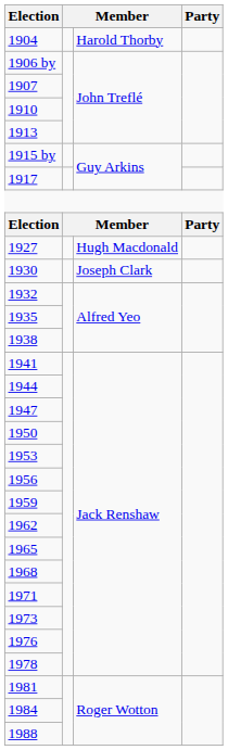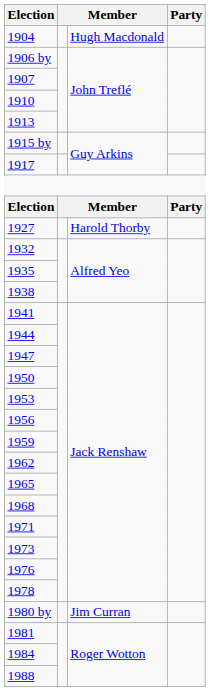 <table class="wikitable" style='border-style: none none none none;'>
 <tr>
 <th>Election</th>
 <th colspan="2">Member</th>
 <th>Party</th>
 </tr>
 <tr style="background: #f9f9f9">
 <td><a href='#'>1904</a></td>
 <td> </td>
-<td><a href='#'>Harold Thorby</a></td>
+<td><a href='#'>Hugh Macdonald</a></td>
 <td></td>
 </tr>
 <tr style="background: #f9f9f9">
 <td><a href='#'>1906 by</a></td>
 <td rowspan="4" > </td>
 <td rowspan="4"><a href='#'>John Treflé</a></td>
 <td rowspan="4"></td>
 </tr>
 <tr style="background: #f9f9f9">
 <td><a href='#'>1907</a></td>
 </tr>
 <tr style="background: #f9f9f9">
 <td><a href='#'>1910</a></td>
 </tr>
 <tr style="background: #f9f9f9">
 <td><a href='#'>1913</a></td>
 </tr>
 <tr style="background: #f9f9f9">
 <td><a href='#'>1915 by</a></td>
 <td> </td>
 <td rowspan="2"><a href='#'>Guy Arkins</a></td>
 <td></td>
 </tr>
 <tr style="background: #f9f9f9">
 <td><a href='#'>1917</a></td>
 <td> </td>
 <td></td>
 </tr>
 <tr>
 <td colspan="4" style='border-style: none none none none;'> </td>
 </tr>
 <tr>
 <th>Election</th>
 <th colspan="2">Member</th>
 <th>Party</th>
 </tr>
 <tr style="background: #f9f9f9">
 <td><a href='#'>1927</a></td>
 <td> </td>
-<td><a href='#'>Hugh Macdonald</a></td>
-<td></td>
-</tr>
-<tr style="background: #f9f9f9">
-<td><a href='#'>1930</a></td>
-<td> </td>
-<td><a href='#'>Joseph Clark</a></td>
+<td><a href='#'>Harold Thorby</a></td>
 <td></td>
 </tr>
 <tr style="background: #f9f9f9">
 <td><a href='#'>1932</a></td>
 <td rowspan="3" > </td>
 <td rowspan="3"><a href='#'>Alfred Yeo</a></td>
 <td rowspan="3"></td>
 </tr>
 <tr style="background: #f9f9f9">
 <td><a href='#'>1935</a></td>
 </tr>
 <tr style="background: #f9f9f9">
 <td><a href='#'>1938</a></td>
 </tr>
 <tr style="background: #f9f9f9">
 <td><a href='#'>1941</a></td>
 <td rowspan="14" > </td>
 <td rowspan="14"><a href='#'>Jack Renshaw</a></td>
 <td rowspan="14"></td>
 </tr>
 <tr style="background: #f9f9f9">
 <td><a href='#'>1944</a></td>
 </tr>
 <tr style="background: #f9f9f9">
 <td><a href='#'>1947</a></td>
 </tr>
 <tr style="background: #f9f9f9">
 <td><a href='#'>1950</a></td>
 </tr>
 <tr style="background: #f9f9f9">
 <td><a href='#'>1953</a></td>
 </tr>
 <tr style="background: #f9f9f9">
 <td><a href='#'>1956</a></td>
 </tr>
 <tr style="background: #f9f9f9">
 <td><a href='#'>1959</a></td>
 </tr>
 <tr style="background: #f9f9f9">
 <td><a href='#'>1962</a></td>
 </tr>
 <tr style="background: #f9f9f9">
 <td><a href='#'>1965</a></td>
 </tr>
 <tr style="background: #f9f9f9">
 <td><a href='#'>1968</a></td>
 </tr>
 <tr style="background: #f9f9f9">
 <td><a href='#'>1971</a></td>
 </tr>
 <tr style="background: #f9f9f9">
 <td><a href='#'>1973</a></td>
 </tr>
 <tr style="background: #f9f9f9">
 <td><a href='#'>1976</a></td>
 </tr>
 <tr style="background: #f9f9f9">
 <td><a href='#'>1978</a></td>
 </tr>
 <tr style="background: #f9f9f9">
+<td><a href='#'>1980 by</a></td>
+<td> </td>
+<td><a href='#'>Jim Curran</a></td>
+<td></td>
+</tr>
+<tr style="background: #f9f9f9">
 <td><a href='#'>1981</a></td>
 <td rowspan="3" > </td>
 <td rowspan="3"><a href='#'>Roger Wotton</a></td>
 <td rowspan="3"></td>
 </tr>
 <tr style="background: #f9f9f9">
 <td><a href='#'>1984</a></td>
 </tr>
 <tr style="background: #f9f9f9">
 <td><a href='#'>1988</a></td>
 </tr>
 </table>
